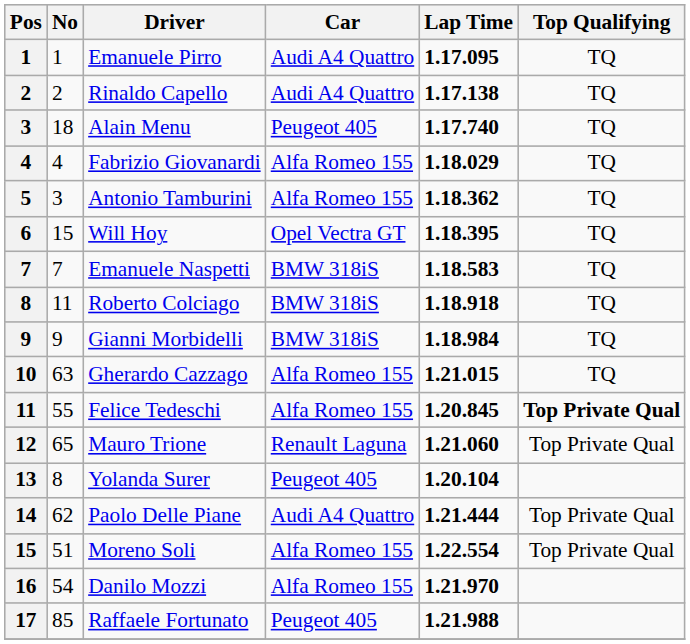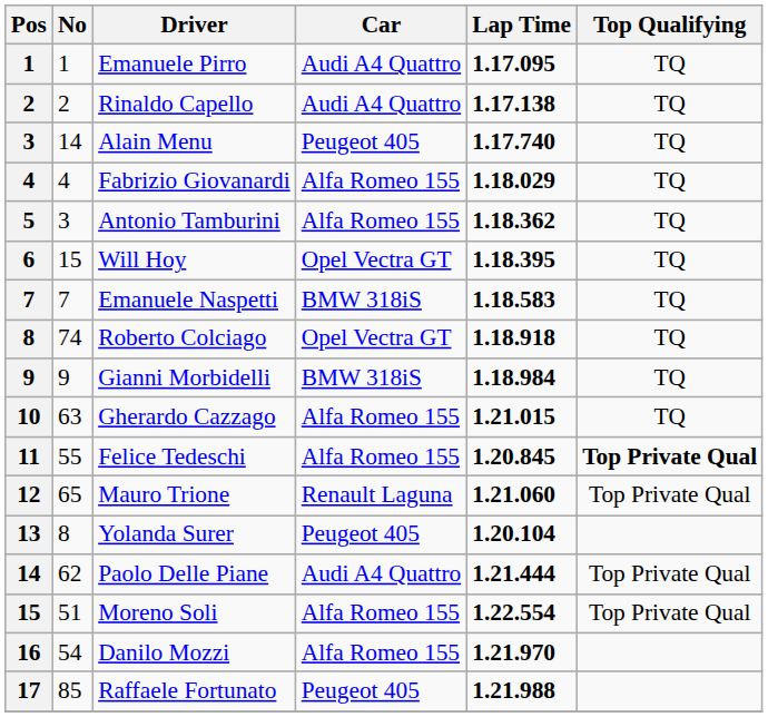 <table class="wikitable" style="font-size: 85%;">
 <tr>
 <th>Pos</th>
 <th>No</th>
 <th>Driver</th>
 <th>Car</th>
 <th>Lap Time</th>
 <th>Top Qualifying</th>
 </tr>
 <tr>
 <th>1</th>
 <td>1</td>
 <td> <a href='#'>Emanuele Pirro</a></td>
 <td><a href='#'>Audi A4 Quattro</a></td>
 <td><strong>1.17.095</strong></td>
 <td align=center>TQ</td>
 </tr>
 <tr>
 <th>2</th>
 <td>2</td>
 <td> <a href='#'>Rinaldo Capello</a></td>
 <td><a href='#'>Audi A4 Quattro</a></td>
 <td><strong>1.17.138</strong></td>
 <td align=center>TQ</td>
 </tr>
 <tr>
 <th>3</th>
-<td>18</td>
+<td>14</td>
 <td> <a href='#'>Alain Menu</a></td>
 <td><a href='#'>Peugeot 405</a></td>
 <td><strong>1.17.740</strong></td>
 <td align=center>TQ</td>
 </tr>
 <tr>
 <th>4</th>
 <td>4</td>
 <td> <a href='#'>Fabrizio Giovanardi</a></td>
 <td><a href='#'>Alfa Romeo 155</a></td>
 <td><strong>1.18.029</strong></td>
 <td align=center>TQ</td>
 </tr>
 <tr>
 <th>5</th>
 <td>3</td>
 <td> <a href='#'>Antonio Tamburini</a></td>
 <td><a href='#'>Alfa Romeo 155</a></td>
 <td><strong>1.18.362</strong></td>
 <td align=center>TQ</td>
 </tr>
 <tr>
 <th>6</th>
 <td>15</td>
 <td> <a href='#'>Will Hoy</a></td>
 <td><a href='#'> Opel Vectra GT</a></td>
 <td><strong>1.18.395</strong></td>
 <td align=center>TQ</td>
 </tr>
 <tr>
 <th>7</th>
 <td>7</td>
 <td> <a href='#'>Emanuele Naspetti</a></td>
 <td><a href='#'>BMW 318iS</a></td>
 <td><strong>1.18.583</strong></td>
 <td align=center>TQ</td>
 </tr>
 <tr>
 <th>8</th>
-<td>11</td>
+<td>74</td>
 <td> <a href='#'>Roberto Colciago</a></td>
-<td><a href='#'>BMW 318iS</a></td>
+<td><a href='#'> Opel Vectra GT</a></td>
 <td><strong>1.18.918</strong></td>
 <td align=center>TQ</td>
 </tr>
 <tr>
 <th>9</th>
 <td>9</td>
 <td> <a href='#'>Gianni Morbidelli</a></td>
 <td><a href='#'>BMW 318iS</a></td>
 <td><strong>1.18.984</strong></td>
 <td align=center>TQ</td>
 </tr>
 <tr>
 <th>10</th>
 <td>63</td>
 <td> <a href='#'>Gherardo Cazzago</a></td>
 <td><a href='#'>Alfa Romeo 155</a></td>
 <td><strong>1.21.015</strong></td>
 <td align=center>TQ</td>
 </tr>
 <tr>
 <th>11</th>
 <td>55</td>
 <td> <a href='#'>Felice Tedeschi</a></td>
 <td><a href='#'>Alfa Romeo 155</a></td>
 <td><strong>1.20.845</strong></td>
 <td align=center><strong>Top Private Qual</strong></td>
 </tr>
 <tr>
 <th>12</th>
 <td>65</td>
 <td> <a href='#'>Mauro Trione</a></td>
 <td><a href='#'>Renault Laguna</a></td>
 <td><strong>1.21.060</strong></td>
 <td align=center>Top Private Qual</td>
 </tr>
 <tr>
 <th>13</th>
 <td>8</td>
 <td> <a href='#'>Yolanda Surer</a></td>
 <td><a href='#'>Peugeot 405</a></td>
 <td><strong>1.20.104</strong></td>
 <td></td>
 </tr>
 <tr>
 <th>14</th>
 <td>62</td>
 <td> <a href='#'>Paolo Delle Piane</a></td>
 <td><a href='#'>Audi A4 Quattro</a></td>
 <td><strong>1.21.444</strong></td>
 <td align=center>Top Private Qual</td>
 </tr>
 <tr>
 <th>15</th>
 <td>51</td>
 <td> <a href='#'>Moreno Soli</a></td>
 <td><a href='#'>Alfa Romeo 155</a></td>
 <td><strong>1.22.554</strong></td>
 <td align=center>Top Private Qual</td>
 </tr>
 <tr>
 <th>16</th>
 <td>54</td>
 <td> <a href='#'>Danilo Mozzi</a></td>
 <td><a href='#'>Alfa Romeo 155</a></td>
 <td><strong>1.21.970</strong></td>
 <td></td>
 </tr>
 <tr>
 <th>17</th>
 <td>85</td>
 <td> <a href='#'>Raffaele Fortunato</a></td>
 <td><a href='#'>Peugeot 405</a></td>
 <td><strong>1.21.988</strong></td>
 <td></td>
 </tr>
 <tr>
 </tr>
 </table>
